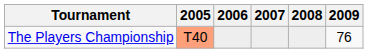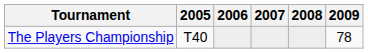 <table class="wikitable" style="font-size:95%;text-align:center;">
 <tr>
 <th>Tournament</th>
 <th>2005</th>
 <th>2006</th>
 <th>2007</th>
 <th>2008</th>
 <th>2009</th>
 </tr>
 <tr>
 <td align=left><a href='#'>The Players Championship</a></td>
-<td style="background: lightsalmon;">T40</td>
+<td>T40</td>
 <td style="background:#eeeeee;"></td>
 <td style="background:#eeeeee;"></td>
 <td style="background:#eeeeee;"></td>
-<td>76</td>
+<td>78</td>
 </tr>
 </table>
